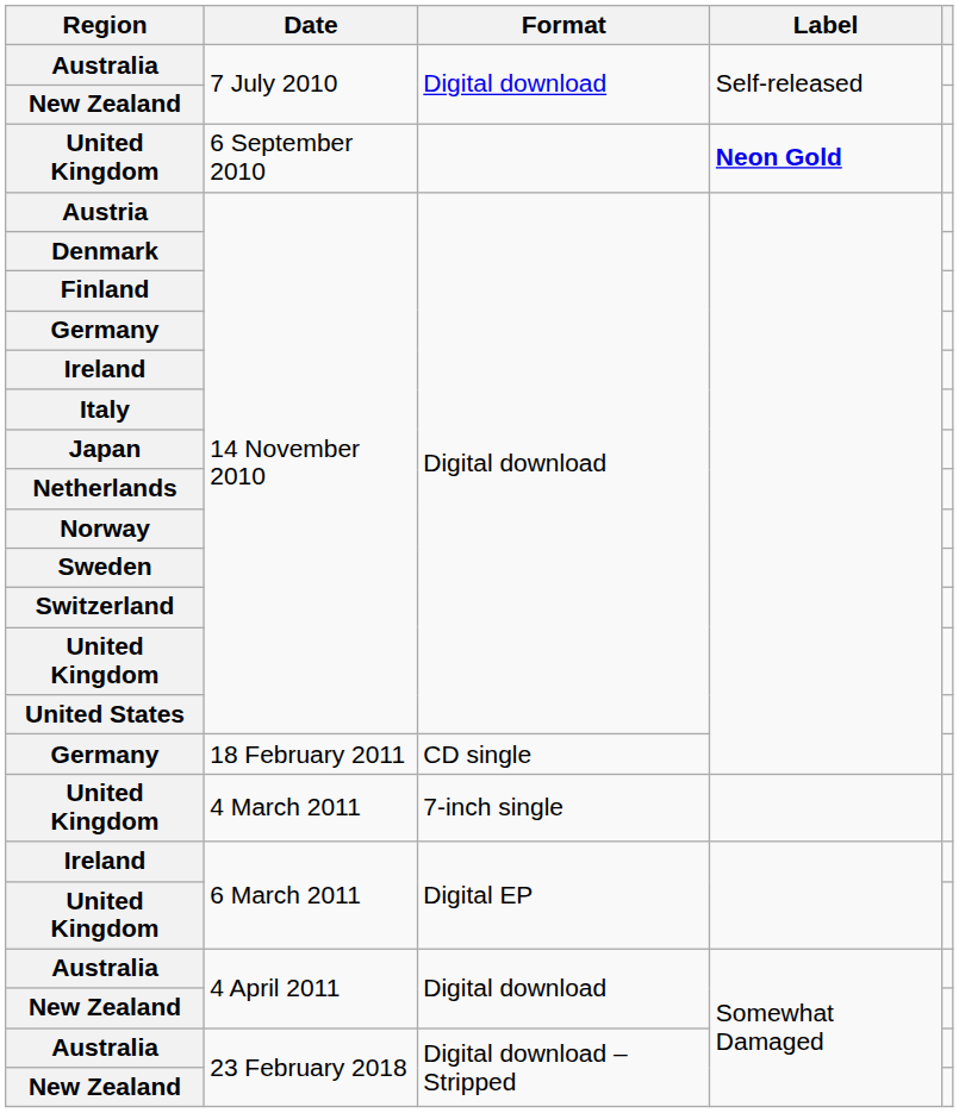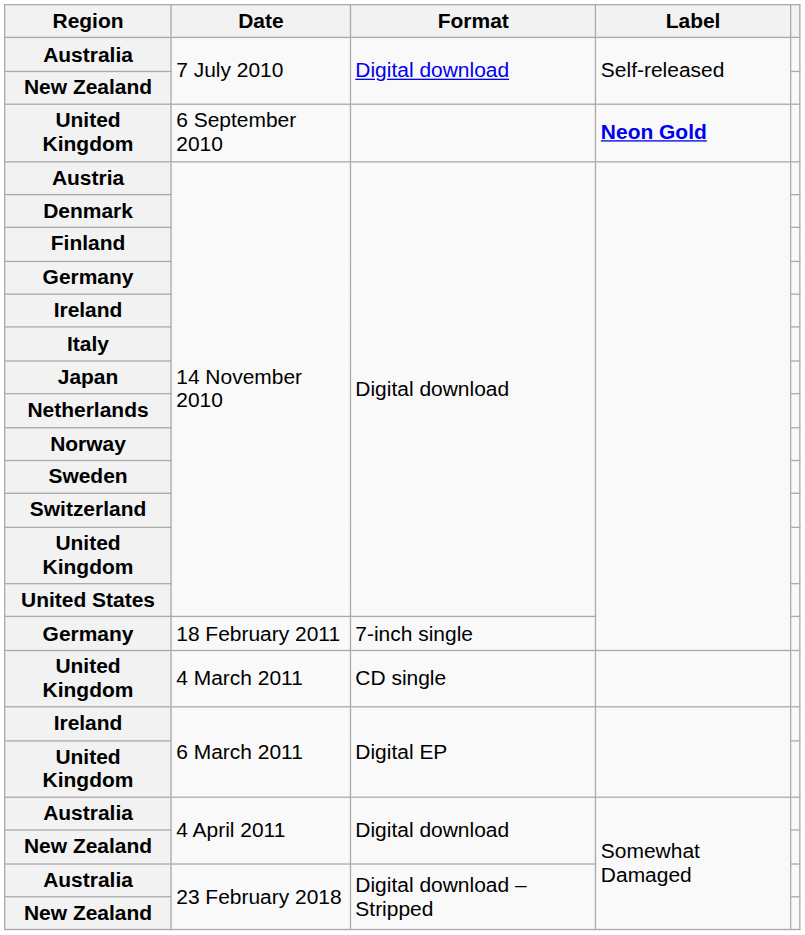 <table class="wikitable plainrowheaders">
 <tr>
 <th scope="col">Region</th>
 <th scope="col">Date</th>
 <th scope="col">Format</th>
 <th scope="col">Label</th>
 <th scope="col"></th>
 </tr>
 <tr>
 <th scope="row">Australia</th>
 <td rowspan="2">7 July 2010</td>
 <td rowspan="2"><a href='#'>Digital download</a></td>
 <td rowspan="2">Self-released</td>
 <td style="text-align:center;"></td>
 </tr>
 <tr>
 <th scope="row">New Zealand</th>
 <td style="text-align:center;"></td>
 </tr>
 <tr>
 <th scope="row">United Kingdom</th>
 <td>6 September 2010</td>
 <td></td>
 <td><strong><a href='#'>Neon Gold</a></strong></td>
 <td style="text-align:center;"></td>
 </tr>
 <tr>
 <th scope="row">Austria</th>
 <td rowspan="13">14 November 2010</td>
 <td rowspan="13">Digital download</td>
 <td rowspan="14"></td>
 <td style="text-align:center;"></td>
 </tr>
 <tr>
 <th scope="row">Denmark</th>
 <td style="text-align:center;"></td>
 </tr>
 <tr>
 <th scope="row">Finland</th>
 <td style="text-align:center;"></td>
 </tr>
 <tr>
 <th scope="row">Germany</th>
 <td style="text-align:center;"></td>
 </tr>
 <tr>
 <th scope="row">Ireland</th>
 <td style="text-align:center;"></td>
 </tr>
 <tr>
 <th scope="row">Italy</th>
 <td style="text-align:center;"></td>
 </tr>
 <tr>
 <th scope="row">Japan</th>
 <td style="text-align:center;"></td>
 </tr>
 <tr>
 <th scope="row">Netherlands</th>
 <td style="text-align:center;"></td>
 </tr>
 <tr>
 <th scope="row">Norway</th>
 <td style="text-align:center;"></td>
 </tr>
 <tr>
 <th scope="row">Sweden</th>
 <td style="text-align:center;"></td>
 </tr>
 <tr>
 <th scope="row">Switzerland</th>
 <td style="text-align:center;"></td>
 </tr>
 <tr>
 <th scope="row">United Kingdom</th>
 <td style="text-align:center;"></td>
 </tr>
 <tr>
 <th scope="row">United States</th>
 <td style="text-align:center;"></td>
 </tr>
 <tr>
 <th scope="row">Germany</th>
 <td>18 February 2011</td>
-<td>CD single</td>
+<td>7-inch single</td>
 <td style="text-align:center;"></td>
 </tr>
 <tr>
 <th scope="row">United Kingdom</th>
 <td>4 March 2011</td>
-<td>7-inch single</td>
+<td>CD single</td>
 <td></td>
 <td style="text-align:center;"></td>
 </tr>
 <tr>
 <th scope="row">Ireland</th>
 <td rowspan="2">6 March 2011</td>
 <td rowspan="2">Digital EP</td>
 <td rowspan="2"></td>
 <td style="text-align:center;"></td>
 </tr>
 <tr>
 <th scope="row">United Kingdom</th>
 <td style="text-align:center;"></td>
 </tr>
 <tr>
 <th scope="row">Australia</th>
 <td rowspan="2">4 April 2011</td>
 <td rowspan="2">Digital download</td>
 <td rowspan="4">Somewhat Damaged</td>
 <td style="text-align:center;"></td>
 </tr>
 <tr>
 <th scope="row">New Zealand</th>
 <td style="text-align:center;"></td>
 </tr>
 <tr>
 <th scope="row">Australia</th>
 <td rowspan="2">23 February 2018</td>
 <td rowspan="2">Digital download – Stripped</td>
 <td style="text-align:center;"></td>
 </tr>
 <tr>
 <th scope="row">New Zealand</th>
 <td style="text-align:center;"></td>
 </tr>
 </table>
